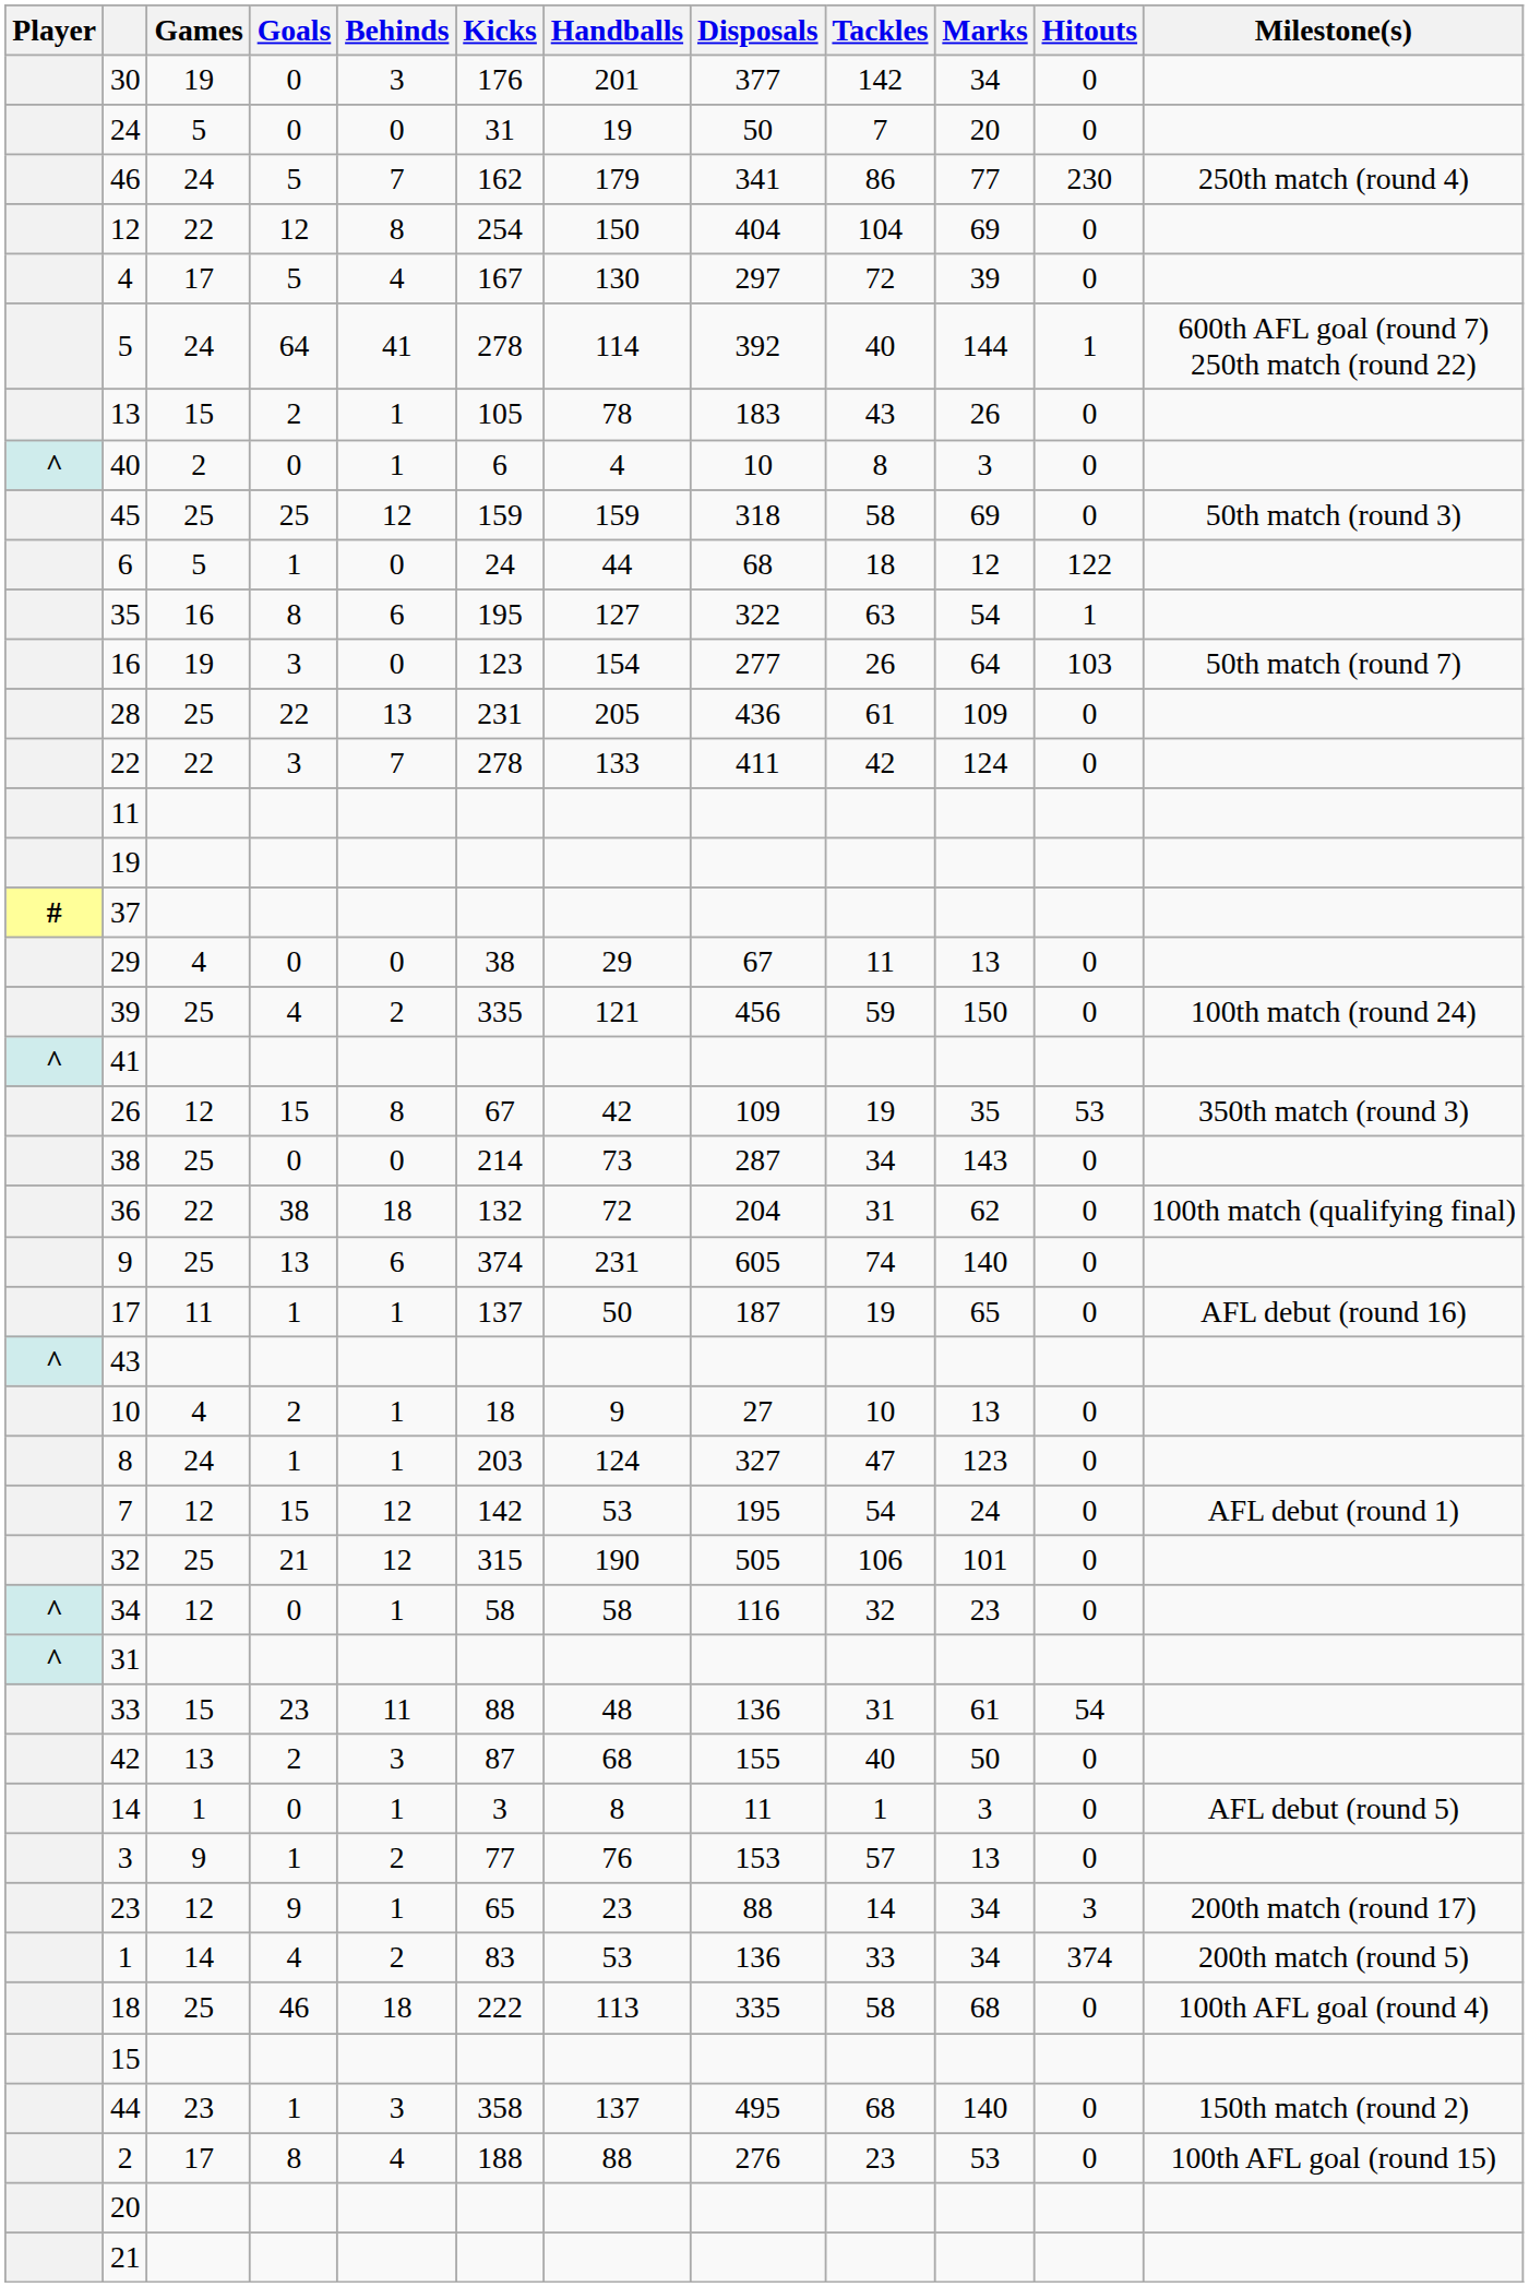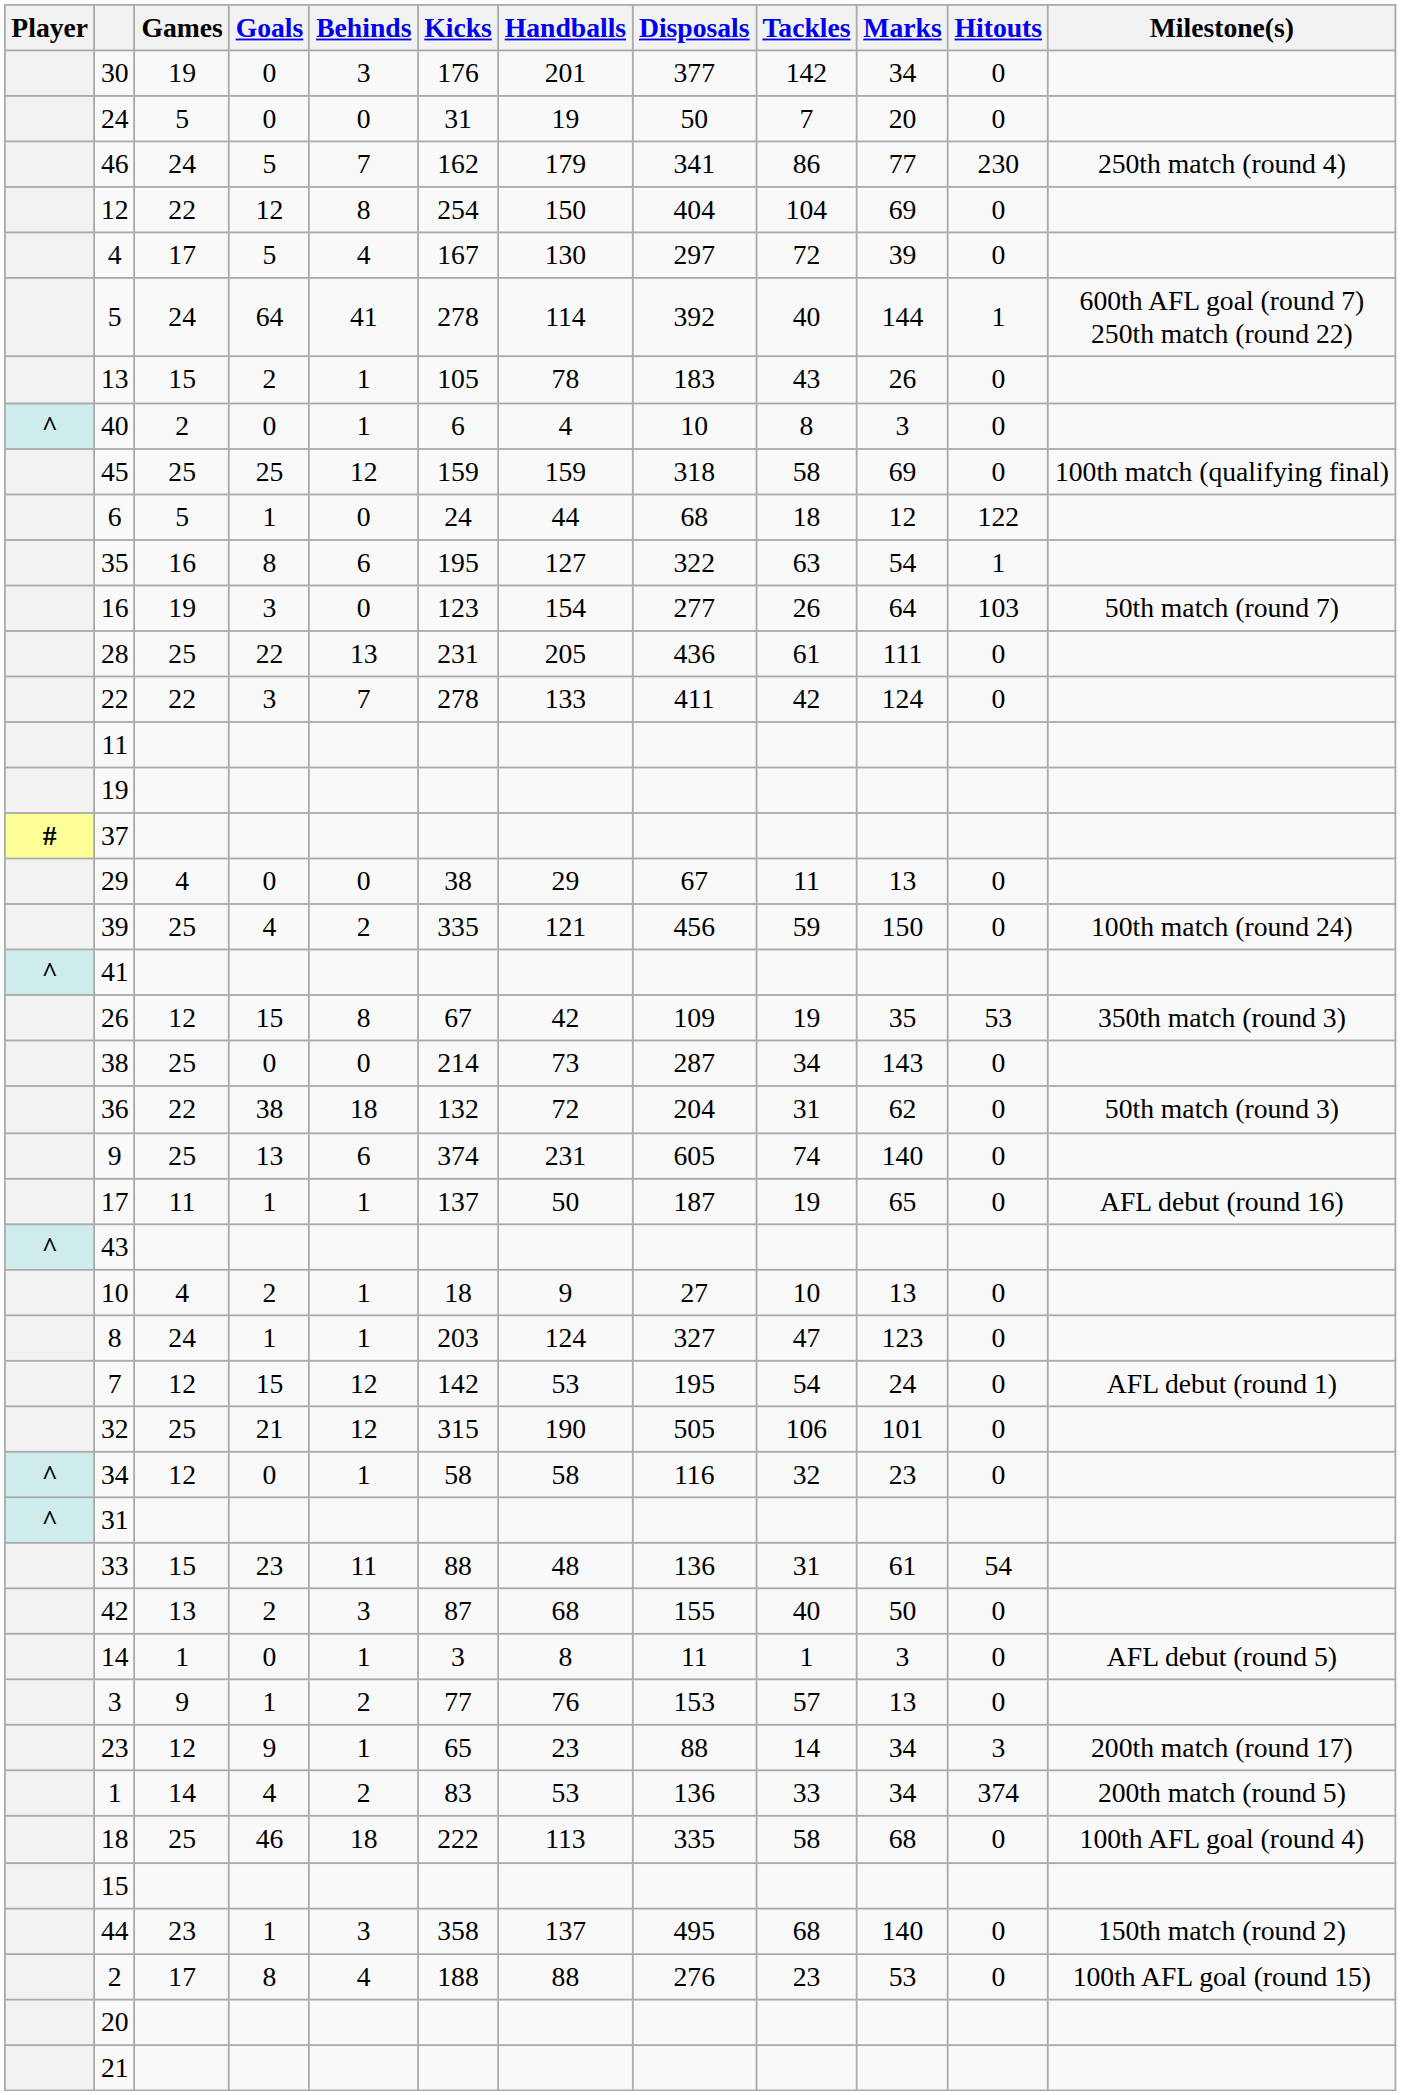 <table class="wikitable plainarrowheads sortable" style="text-align:center; font-size:95%">
 <tr>
 <th scope="col">Player</th>
 <th scope="col"></th>
 <th scope="col" width:3em>Games</th>
 <th scpoe="col" width:3em><a href='#'>Goals</a></th>
 <th scope="col" width:3em><a href='#'>Behinds</a></th>
 <th scope="col" width:3em><a href='#'>Kicks</a></th>
 <th scope="col" width:3em><a href='#'>Handballs</a></th>
 <th scope="col" width:3em><a href='#'>Disposals</a></th>
 <th scope="col" width:3em><a href='#'>Tackles</a></th>
 <th scope="col" width:3em><a href='#'>Marks</a></th>
 <th scope="col" width:3em><a href='#'>Hitouts</a></th>
 <th scope="col" class="unsortable">Milestone(s)</th>
 </tr>
 <tr>
 <th scope="row"></th>
 <td>30</td>
 <td>19</td>
 <td>0</td>
 <td>3</td>
 <td>176</td>
 <td>201</td>
 <td>377</td>
 <td>142</td>
 <td>34</td>
 <td>0</td>
 <td></td>
 </tr>
 <tr>
 <th scope="row"></th>
 <td>24</td>
 <td>5</td>
 <td>0</td>
 <td>0</td>
 <td>31</td>
 <td>19</td>
 <td>50</td>
 <td>7</td>
 <td>20</td>
 <td>0</td>
 <td></td>
 </tr>
 <tr>
 <th scope="row"></th>
 <td>46</td>
 <td>24</td>
 <td>5</td>
 <td>7</td>
 <td>162</td>
 <td>179</td>
 <td>341</td>
 <td>86</td>
 <td>77</td>
 <td>230</td>
 <td>250th match (round 4)</td>
 </tr>
 <tr>
 <th scope="row"></th>
 <td>12</td>
 <td>22</td>
 <td>12</td>
 <td>8</td>
 <td>254</td>
 <td>150</td>
 <td>404</td>
 <td>104</td>
 <td>69</td>
 <td>0</td>
 <td></td>
 </tr>
 <tr>
 <th scope="row"></th>
 <td>4</td>
 <td>17</td>
 <td>5</td>
 <td>4</td>
 <td>167</td>
 <td>130</td>
 <td>297</td>
 <td>72</td>
 <td>39</td>
 <td>0</td>
 <td></td>
 </tr>
 <tr>
 <th scope="row"></th>
 <td>5</td>
 <td>24</td>
 <td>64</td>
 <td>41</td>
 <td>278</td>
 <td>114</td>
 <td>392</td>
 <td>40</td>
 <td>144</td>
 <td>1</td>
 <td>600th AFL goal (round 7)<br>250th match (round 22)</td>
 </tr>
 <tr>
 <th scope="row"></th>
 <td>13</td>
 <td>15</td>
 <td>2</td>
 <td>1</td>
 <td>105</td>
 <td>78</td>
 <td>183</td>
 <td>43</td>
 <td>26</td>
 <td>0</td>
 <td></td>
 </tr>
 <tr>
 <th scope="row" style="background:#cfecec;">^</th>
 <td>40</td>
 <td>2</td>
 <td>0</td>
 <td>1</td>
 <td>6</td>
 <td>4</td>
 <td>10</td>
 <td>8</td>
 <td>3</td>
 <td>0</td>
 <td></td>
 </tr>
 <tr>
 <th scope="row"></th>
 <td>45</td>
 <td>25</td>
 <td>25</td>
 <td>12</td>
 <td>159</td>
 <td>159</td>
 <td>318</td>
 <td>58</td>
 <td>69</td>
 <td>0</td>
-<td>50th match (round 3)</td>
+<td>100th match (qualifying final)</td>
 </tr>
 <tr>
 <th scope="row"></th>
 <td>6</td>
 <td>5</td>
 <td>1</td>
 <td>0</td>
 <td>24</td>
 <td>44</td>
 <td>68</td>
 <td>18</td>
 <td>12</td>
 <td>122</td>
 <td></td>
 </tr>
 <tr>
 <th scope="row"></th>
 <td>35</td>
 <td>16</td>
 <td>8</td>
 <td>6</td>
 <td>195</td>
 <td>127</td>
 <td>322</td>
 <td>63</td>
 <td>54</td>
 <td>1</td>
 <td></td>
 </tr>
 <tr>
 <th scope="row"></th>
 <td>16</td>
 <td>19</td>
 <td>3</td>
 <td>0</td>
 <td>123</td>
 <td>154</td>
 <td>277</td>
 <td>26</td>
 <td>64</td>
 <td>103</td>
 <td>50th match (round 7)</td>
 </tr>
 <tr>
 <th scope="row"></th>
 <td>28</td>
 <td>25</td>
 <td>22</td>
 <td>13</td>
 <td>231</td>
 <td>205</td>
 <td>436</td>
 <td>61</td>
-<td>109</td>
+<td>111</td>
 <td>0</td>
 <td></td>
 </tr>
 <tr>
 <th scope="row"></th>
 <td>22</td>
 <td>22</td>
 <td>3</td>
 <td>7</td>
 <td>278</td>
 <td>133</td>
 <td>411</td>
 <td>42</td>
 <td>124</td>
 <td>0</td>
 <td></td>
 </tr>
 <tr>
 <th scope="row"></th>
 <td>11</td>
 <td></td>
 <td></td>
 <td></td>
 <td></td>
 <td></td>
 <td></td>
 <td></td>
 <td></td>
 <td></td>
 <td></td>
 </tr>
 <tr>
 <th scope="row"></th>
 <td>19</td>
 <td></td>
 <td></td>
 <td></td>
 <td></td>
 <td></td>
 <td></td>
 <td></td>
 <td></td>
 <td></td>
 <td></td>
 </tr>
 <tr>
 <th scope="row" style="background:#ff9;">#</th>
 <td>37</td>
 <td></td>
 <td></td>
 <td></td>
 <td></td>
 <td></td>
 <td></td>
 <td></td>
 <td></td>
 <td></td>
 <td></td>
 </tr>
 <tr>
 <th scope="row"></th>
 <td>29</td>
 <td>4</td>
 <td>0</td>
 <td>0</td>
 <td>38</td>
 <td>29</td>
 <td>67</td>
 <td>11</td>
 <td>13</td>
 <td>0</td>
 <td></td>
 </tr>
 <tr>
 <th scope="row"></th>
 <td>39</td>
 <td>25</td>
 <td>4</td>
 <td>2</td>
 <td>335</td>
 <td>121</td>
 <td>456</td>
 <td>59</td>
 <td>150</td>
 <td>0</td>
 <td>100th match (round 24)</td>
 </tr>
 <tr>
 <th scope="row" style="background:#cfecec;">^</th>
 <td>41</td>
 <td></td>
 <td></td>
 <td></td>
 <td></td>
 <td></td>
 <td></td>
 <td></td>
 <td></td>
 <td></td>
 <td></td>
 </tr>
 <tr>
 <th scope="row"></th>
 <td>26</td>
 <td>12</td>
 <td>15</td>
 <td>8</td>
 <td>67</td>
 <td>42</td>
 <td>109</td>
 <td>19</td>
 <td>35</td>
 <td>53</td>
 <td>350th match (round 3)</td>
 </tr>
 <tr>
 <th scope="row"></th>
 <td>38</td>
 <td>25</td>
 <td>0</td>
 <td>0</td>
 <td>214</td>
 <td>73</td>
 <td>287</td>
 <td>34</td>
 <td>143</td>
 <td>0</td>
 <td></td>
 </tr>
 <tr>
 <th scope="row"></th>
 <td>36</td>
 <td>22</td>
 <td>38</td>
 <td>18</td>
 <td>132</td>
 <td>72</td>
 <td>204</td>
 <td>31</td>
 <td>62</td>
 <td>0</td>
-<td>100th match (qualifying final)</td>
+<td>50th match (round 3)</td>
 </tr>
 <tr>
 <th scope="row"></th>
 <td>9</td>
 <td>25</td>
 <td>13</td>
 <td>6</td>
 <td>374</td>
 <td>231</td>
 <td>605</td>
 <td>74</td>
 <td>140</td>
 <td>0</td>
 <td></td>
 </tr>
 <tr>
 <th scope="row"></th>
 <td>17</td>
 <td>11</td>
 <td>1</td>
 <td>1</td>
 <td>137</td>
 <td>50</td>
 <td>187</td>
 <td>19</td>
 <td>65</td>
 <td>0</td>
 <td>AFL debut (round 16)</td>
 </tr>
 <tr>
 <th scope="row" style="background:#cfecec;">^</th>
 <td>43</td>
 <td></td>
 <td></td>
 <td></td>
 <td></td>
 <td></td>
 <td></td>
 <td></td>
 <td></td>
 <td></td>
 <td></td>
 </tr>
 <tr>
 <th scope="row"></th>
 <td>10</td>
 <td>4</td>
 <td>2</td>
 <td>1</td>
 <td>18</td>
 <td>9</td>
 <td>27</td>
 <td>10</td>
 <td>13</td>
 <td>0</td>
 <td></td>
 </tr>
 <tr>
 <th scope="row"></th>
 <td>8</td>
 <td>24</td>
 <td>1</td>
 <td>1</td>
 <td>203</td>
 <td>124</td>
 <td>327</td>
 <td>47</td>
 <td>123</td>
 <td>0</td>
 <td></td>
 </tr>
 <tr>
 <th scope="row"></th>
 <td>7</td>
 <td>12</td>
 <td>15</td>
 <td>12</td>
 <td>142</td>
 <td>53</td>
 <td>195</td>
 <td>54</td>
 <td>24</td>
 <td>0</td>
 <td>AFL debut (round 1)</td>
 </tr>
 <tr>
 <th scope="row"></th>
 <td>32</td>
 <td>25</td>
 <td>21</td>
 <td>12</td>
 <td>315</td>
 <td>190</td>
 <td>505</td>
 <td>106</td>
 <td>101</td>
 <td>0</td>
 <td></td>
 </tr>
 <tr>
 <th scope="row" style="background:#cfecec;">^</th>
 <td>34</td>
 <td>12</td>
 <td>0</td>
 <td>1</td>
 <td>58</td>
 <td>58</td>
 <td>116</td>
 <td>32</td>
 <td>23</td>
 <td>0</td>
 <td></td>
 </tr>
 <tr>
 <th scope="row" style="background:#cfecec;">^</th>
 <td>31</td>
 <td></td>
 <td></td>
 <td></td>
 <td></td>
 <td></td>
 <td></td>
 <td></td>
 <td></td>
 <td></td>
 <td></td>
 </tr>
 <tr>
 <th scope="row"></th>
 <td>33</td>
 <td>15</td>
 <td>23</td>
 <td>11</td>
 <td>88</td>
 <td>48</td>
 <td>136</td>
 <td>31</td>
 <td>61</td>
 <td>54</td>
 <td></td>
 </tr>
 <tr>
 <th scope="row"></th>
 <td>42</td>
 <td>13</td>
 <td>2</td>
 <td>3</td>
 <td>87</td>
 <td>68</td>
 <td>155</td>
 <td>40</td>
 <td>50</td>
 <td>0</td>
 <td></td>
 </tr>
 <tr>
 <th scope="row"></th>
 <td>14</td>
 <td>1</td>
 <td>0</td>
 <td>1</td>
 <td>3</td>
 <td>8</td>
 <td>11</td>
 <td>1</td>
 <td>3</td>
 <td>0</td>
 <td>AFL debut (round 5)</td>
 </tr>
 <tr>
 <th scope="row"></th>
 <td>3</td>
 <td>9</td>
 <td>1</td>
 <td>2</td>
 <td>77</td>
 <td>76</td>
 <td>153</td>
 <td>57</td>
 <td>13</td>
 <td>0</td>
 <td></td>
 </tr>
 <tr>
 <th scope="row"></th>
 <td>23</td>
 <td>12</td>
 <td>9</td>
 <td>1</td>
 <td>65</td>
 <td>23</td>
 <td>88</td>
 <td>14</td>
 <td>34</td>
 <td>3</td>
 <td>200th match (round 17)</td>
 </tr>
 <tr>
 <th scope="row"></th>
 <td>1</td>
 <td>14</td>
 <td>4</td>
 <td>2</td>
 <td>83</td>
 <td>53</td>
 <td>136</td>
 <td>33</td>
 <td>34</td>
 <td>374</td>
 <td>200th match (round 5)</td>
 </tr>
 <tr>
 <th scope="row"></th>
 <td>18</td>
 <td>25</td>
 <td>46</td>
 <td>18</td>
 <td>222</td>
 <td>113</td>
 <td>335</td>
 <td>58</td>
 <td>68</td>
 <td>0</td>
 <td>100th AFL goal (round 4)</td>
 </tr>
 <tr>
 <th scope="row"></th>
 <td>15</td>
 <td></td>
 <td></td>
 <td></td>
 <td></td>
 <td></td>
 <td></td>
 <td></td>
 <td></td>
 <td></td>
 <td></td>
 </tr>
 <tr>
 <th scope="row"></th>
 <td>44</td>
 <td>23</td>
 <td>1</td>
 <td>3</td>
 <td>358</td>
 <td>137</td>
 <td>495</td>
 <td>68</td>
 <td>140</td>
 <td>0</td>
 <td>150th match (round 2)</td>
 </tr>
 <tr>
 <th scope="row"></th>
 <td>2</td>
 <td>17</td>
 <td>8</td>
 <td>4</td>
 <td>188</td>
 <td>88</td>
 <td>276</td>
 <td>23</td>
 <td>53</td>
 <td>0</td>
 <td>100th AFL goal (round 15)</td>
 </tr>
 <tr>
 <th scope="row"></th>
 <td>20</td>
 <td></td>
 <td></td>
 <td></td>
 <td></td>
 <td></td>
 <td></td>
 <td></td>
 <td></td>
 <td></td>
 <td></td>
 </tr>
 <tr>
 <th scope="row"></th>
 <td>21</td>
 <td></td>
 <td></td>
 <td></td>
 <td></td>
 <td></td>
 <td></td>
 <td></td>
 <td></td>
 <td></td>
 <td></td>
 </tr>
 <tr>
 </tr>
 </table>
